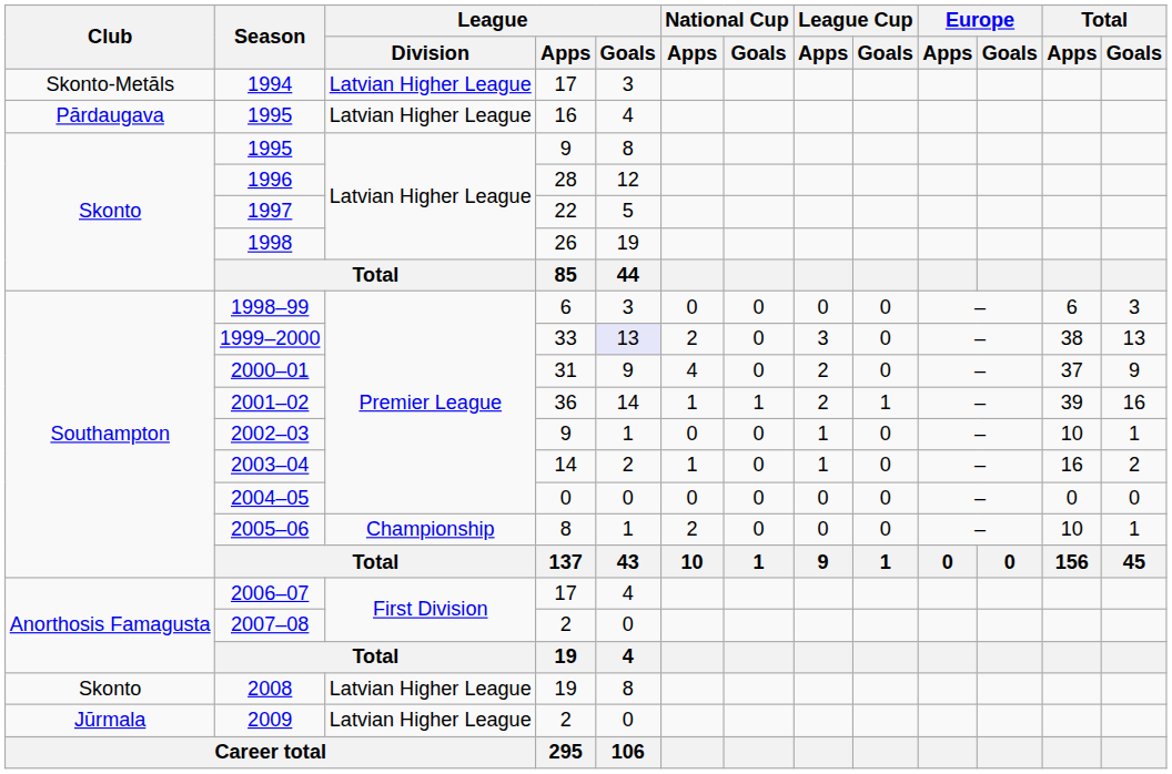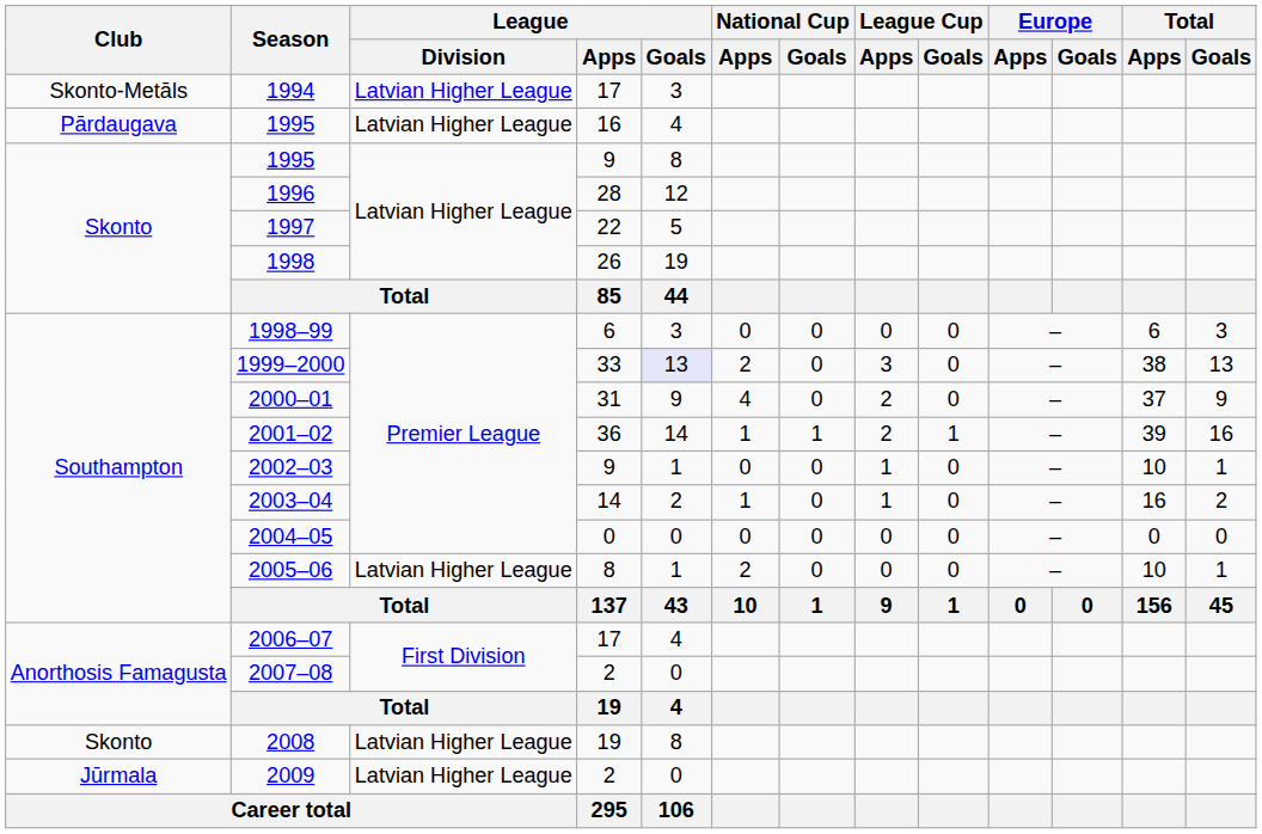 <table class="wikitable" style="text-align:center">
 <tr>
 <th rowspan="2">Club</th>
 <th rowspan="2">Season</th>
 <th colspan="3">League</th>
 <th colspan="2">National Cup</th>
 <th colspan="2">League Cup</th>
 <th colspan="2"><a href='#'>Europe</a></th>
 <th colspan="2">Total</th>
 </tr>
 <tr>
 <th>Division</th>
 <th>Apps</th>
 <th>Goals</th>
 <th>Apps</th>
 <th>Goals</th>
 <th>Apps</th>
 <th>Goals</th>
 <th>Apps</th>
 <th>Goals</th>
 <th>Apps</th>
 <th>Goals</th>
 </tr>
 <tr>
 <td>Skonto-Metāls</td>
 <td><a href='#'>1994</a></td>
 <td><a href='#'>Latvian Higher League</a></td>
 <td>17</td>
 <td>3</td>
 <td></td>
 <td></td>
 <td></td>
 <td></td>
 <td></td>
 <td></td>
 <td></td>
 <td></td>
 </tr>
 <tr>
 <td><a href='#'>Pārdaugava</a></td>
 <td><a href='#'>1995</a></td>
 <td>Latvian Higher League</td>
 <td>16</td>
 <td>4</td>
 <td></td>
 <td></td>
 <td></td>
 <td></td>
 <td></td>
 <td></td>
 <td></td>
 <td></td>
 </tr>
 <tr>
 <td rowspan="5"><a href='#'>Skonto</a></td>
 <td><a href='#'>1995</a></td>
 <td rowspan="4">Latvian Higher League</td>
 <td>9</td>
 <td>8</td>
 <td></td>
 <td></td>
 <td></td>
 <td></td>
 <td></td>
 <td></td>
 <td></td>
 <td></td>
 </tr>
 <tr>
 <td><a href='#'>1996</a></td>
 <td>28</td>
 <td>12</td>
 <td></td>
 <td></td>
 <td></td>
 <td></td>
 <td></td>
 <td></td>
 <td></td>
 <td></td>
 </tr>
 <tr>
 <td><a href='#'>1997</a></td>
 <td>22</td>
 <td>5</td>
 <td></td>
 <td></td>
 <td></td>
 <td></td>
 <td></td>
 <td></td>
 <td></td>
 <td></td>
 </tr>
 <tr>
 <td><a href='#'>1998</a></td>
 <td>26</td>
 <td>19</td>
 <td></td>
 <td></td>
 <td></td>
 <td></td>
 <td></td>
 <td></td>
 <td></td>
 <td></td>
 </tr>
 <tr>
 <th colspan="2">Total</th>
 <th>85</th>
 <th>44</th>
 <th></th>
 <th></th>
 <th></th>
 <th></th>
 <th></th>
 <th></th>
 <th></th>
 <th></th>
 </tr>
 <tr>
 <td rowspan="9"><a href='#'>Southampton</a></td>
 <td><a href='#'>1998–99</a></td>
 <td rowspan="7"><a href='#'>Premier League</a></td>
 <td>6</td>
 <td>3</td>
 <td>0</td>
 <td>0</td>
 <td>0</td>
 <td>0</td>
 <td colspan="2">–</td>
 <td>6</td>
 <td>3</td>
 </tr>
 <tr>
 <td><a href='#'>1999–2000</a></td>
 <td>33</td>
 <td style="background: lavender;">13</td>
 <td>2</td>
 <td>0</td>
 <td>3</td>
 <td>0</td>
 <td colspan="2">–</td>
 <td>38</td>
 <td>13</td>
 </tr>
 <tr>
 <td><a href='#'>2000–01</a></td>
 <td>31</td>
 <td>9</td>
 <td>4</td>
 <td>0</td>
 <td>2</td>
 <td>0</td>
 <td colspan="2">–</td>
 <td>37</td>
 <td>9</td>
 </tr>
 <tr>
 <td><a href='#'>2001–02</a></td>
 <td>36</td>
 <td>14</td>
 <td>1</td>
 <td>1</td>
 <td>2</td>
 <td>1</td>
 <td colspan="2">–</td>
 <td>39</td>
 <td>16</td>
 </tr>
 <tr>
 <td><a href='#'>2002–03</a></td>
 <td>9</td>
 <td>1</td>
 <td>0</td>
 <td>0</td>
 <td>1</td>
 <td>0</td>
 <td colspan="2">–</td>
 <td>10</td>
 <td>1</td>
 </tr>
 <tr>
 <td><a href='#'>2003–04</a></td>
 <td>14</td>
 <td>2</td>
 <td>1</td>
 <td>0</td>
 <td>1</td>
 <td>0</td>
 <td colspan="2">–</td>
 <td>16</td>
 <td>2</td>
 </tr>
 <tr>
 <td><a href='#'>2004–05</a></td>
 <td>0</td>
 <td>0</td>
 <td>0</td>
 <td>0</td>
 <td>0</td>
 <td>0</td>
 <td colspan="2">–</td>
 <td>0</td>
 <td>0</td>
 </tr>
 <tr>
 <td><a href='#'>2005–06</a></td>
-<td><a href='#'>Championship</a></td>
+<td>Latvian Higher League</td>
 <td>8</td>
 <td>1</td>
 <td>2</td>
 <td>0</td>
 <td>0</td>
 <td>0</td>
 <td colspan="2">–</td>
 <td>10</td>
 <td>1</td>
 </tr>
 <tr>
 <th colspan="2">Total</th>
 <th>137</th>
 <th>43</th>
 <th>10</th>
 <th>1</th>
 <th>9</th>
 <th>1</th>
 <th>0</th>
 <th>0</th>
 <th>156</th>
 <th>45</th>
 </tr>
 <tr>
 <td rowspan="3"><a href='#'>Anorthosis Famagusta</a></td>
 <td><a href='#'>2006–07</a></td>
 <td rowspan="2"><a href='#'>First Division</a></td>
 <td>17</td>
 <td>4</td>
 <td></td>
 <td></td>
 <td></td>
 <td></td>
 <td></td>
 <td></td>
 <td></td>
 <td></td>
 </tr>
 <tr>
 <td><a href='#'>2007–08</a></td>
 <td>2</td>
 <td>0</td>
 <td></td>
 <td></td>
 <td></td>
 <td></td>
 <td></td>
 <td></td>
 <td></td>
 <td></td>
 </tr>
 <tr>
 <th colspan="2">Total</th>
 <th>19</th>
 <th>4</th>
 <th></th>
 <th></th>
 <th></th>
 <th></th>
 <th></th>
 <th></th>
 <th></th>
 <th></th>
 </tr>
 <tr>
 <td>Skonto</td>
 <td><a href='#'>2008</a></td>
 <td>Latvian Higher League</td>
 <td>19</td>
 <td>8</td>
 <td></td>
 <td></td>
 <td></td>
 <td></td>
 <td></td>
 <td></td>
 <td></td>
 <td></td>
 </tr>
 <tr>
 <td><a href='#'>Jūrmala</a></td>
 <td><a href='#'>2009</a></td>
 <td>Latvian Higher League</td>
 <td>2</td>
 <td>0</td>
 <td></td>
 <td></td>
 <td></td>
 <td></td>
 <td></td>
 <td></td>
 <td></td>
 <td></td>
 </tr>
 <tr>
 <th colspan="3">Career total</th>
 <th>295</th>
 <th>106</th>
 <th></th>
 <th></th>
 <th></th>
 <th></th>
 <th></th>
 <th></th>
 <th></th>
 <th></th>
 </tr>
 </table>
